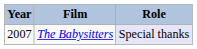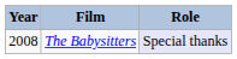 <table class="wikitable" style="font-size:95%;">
 <tr>
 <th style="background:#B0C4DE;">Year</th>
 <th style="background:#B0C4DE;">Film</th>
 <th style="background:#B0C4DE;">Role</th>
 </tr>
 <tr>
-<td>2007</td>
+<td>2008</td>
 <td><em><a href='#'>The Babysitters</a></em></td>
 <td style="background: lavender;">Special thanks</td>
 </tr>
 </table>
